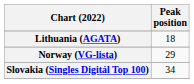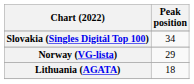 <table class="wikitable sortable plainrowheaders" style="text-align:center">
 <tr>
 <th scope="col">Chart (2022)</th>
 <th scope="col">Peak<br>position</th>
 </tr>
 <tr>
 </tr>
 <tr>
 </tr>
 <tr>
 </tr>
 <tr>
 </tr>
 <tr>
 </tr>
 <tr>
 </tr>
 <tr>
 </tr>
 <tr>
 </tr>
 <tr>
-<th scope="row">Lithuania (<a href='#'>AGATA</a>)</th>
-<td>18</td>
+<th scope="row">Slovakia (<a href='#'>Singles Digitál Top 100</a>)</th>
+<td>34</td>
 </tr>
 <tr>
 </tr>
 <tr>
 </tr>
 <tr>
 <th scope="row">Norway (<a href='#'>VG-lista</a>)</th>
 <td>29</td>
 </tr>
 <tr>
 </tr>
 <tr>
-<th scope="row">Slovakia (<a href='#'>Singles Digitál Top 100</a>)</th>
-<td>34</td>
+<th scope="row">Lithuania (<a href='#'>AGATA</a>)</th>
+<td>18</td>
 </tr>
 <tr>
 </tr>
 <tr>
 </tr>
 <tr>
 </tr>
 <tr>
 </tr>
 <tr>
 </tr>
 <tr>
 </tr>
 <tr>
 </tr>
 <tr>
 </tr>
 </table>
